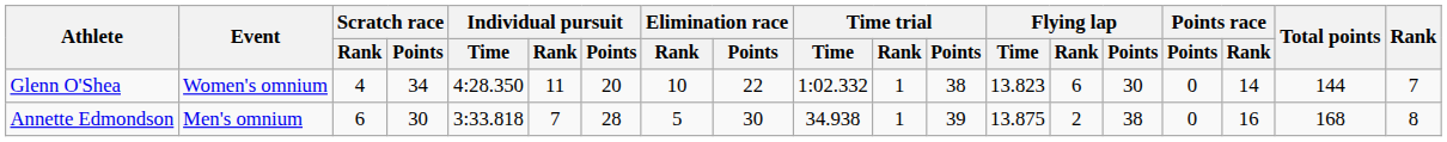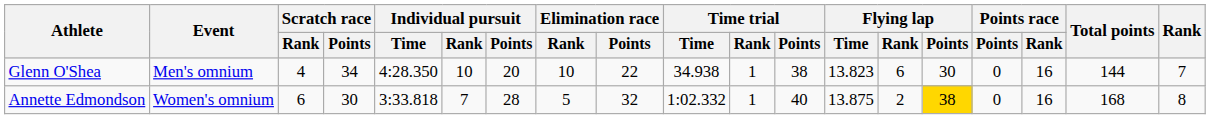 <table class="wikitable" style="font-size:90%">
 <tr>
 <th rowspan="2">Athlete</th>
 <th rowspan="2">Event</th>
 <th colspan=2>Scratch race</th>
 <th colspan=3>Individual pursuit</th>
 <th colspan=2>Elimination race</th>
 <th colspan=3>Time trial</th>
 <th colspan=3>Flying lap</th>
 <th colspan=2>Points race</th>
 <th rowspan=2>Total points</th>
 <th rowspan=2>Rank</th>
 </tr>
 <tr style="font-size:95%">
 <th>Rank</th>
 <th>Points</th>
 <th>Time</th>
 <th>Rank</th>
 <th>Points</th>
 <th>Rank</th>
 <th>Points</th>
 <th>Time</th>
 <th>Rank</th>
 <th>Points</th>
 <th>Time</th>
 <th>Rank</th>
 <th>Points</th>
 <th>Points</th>
 <th>Rank</th>
 </tr>
 <tr align=center>
 <td align=left><a href='#'>Glenn O'Shea</a></td>
-<td align=left><a href='#'>Women's omnium</a></td>
+<td align=left><a href='#'>Men's omnium</a></td>
 <td>4</td>
 <td>34</td>
 <td>4:28.350</td>
-<td>11</td>
+<td>10</td>
 <td>20</td>
 <td>10</td>
 <td>22</td>
-<td>1:02.332</td>
+<td>34.938</td>
 <td>1</td>
 <td>38</td>
 <td>13.823</td>
 <td>6</td>
 <td>30</td>
 <td>0</td>
-<td>14</td>
+<td>16</td>
 <td>144</td>
 <td>7</td>
 </tr>
 <tr align=center>
 <td align=left><a href='#'>Annette Edmondson</a></td>
-<td align=left><a href='#'>Men's omnium</a></td>
+<td align=left><a href='#'>Women's omnium</a></td>
 <td>6</td>
 <td>30</td>
 <td>3:33.818</td>
 <td>7</td>
 <td>28</td>
 <td>5</td>
-<td>30</td>
-<td>34.938</td>
+<td>32</td>
+<td>1:02.332</td>
 <td>1</td>
-<td>39</td>
+<td>40</td>
 <td>13.875</td>
 <td>2</td>
-<td>38</td>
+<td style="background: gold;">38</td>
 <td>0</td>
 <td>16</td>
 <td>168</td>
 <td>8</td>
 </tr>
 </table>
